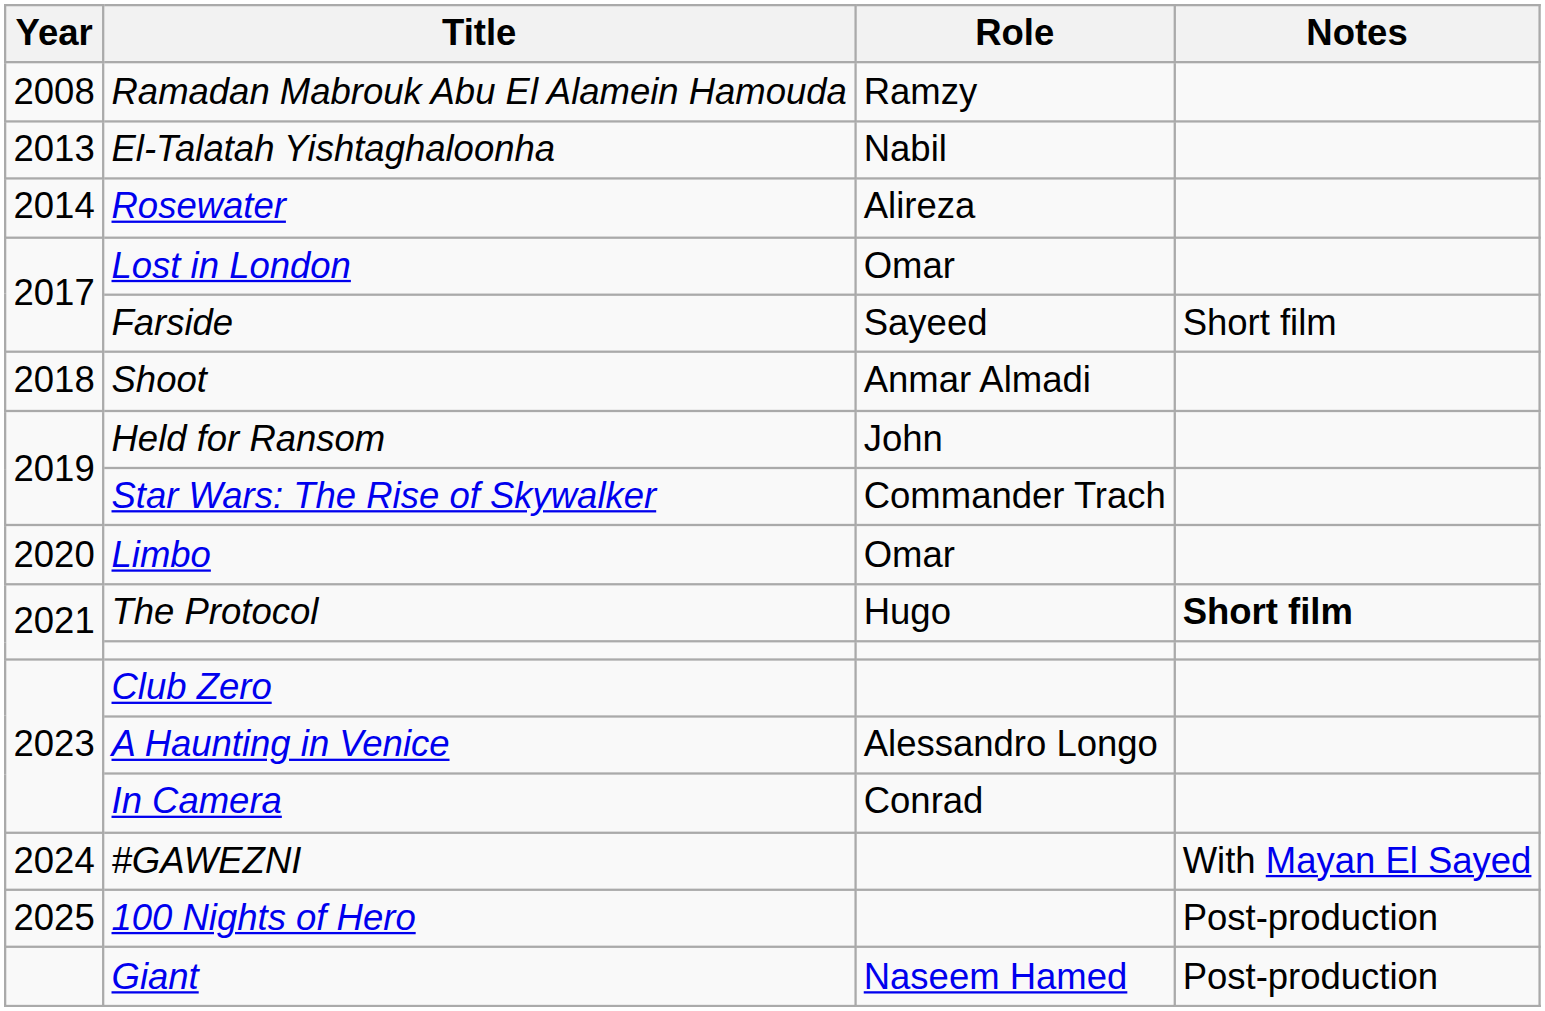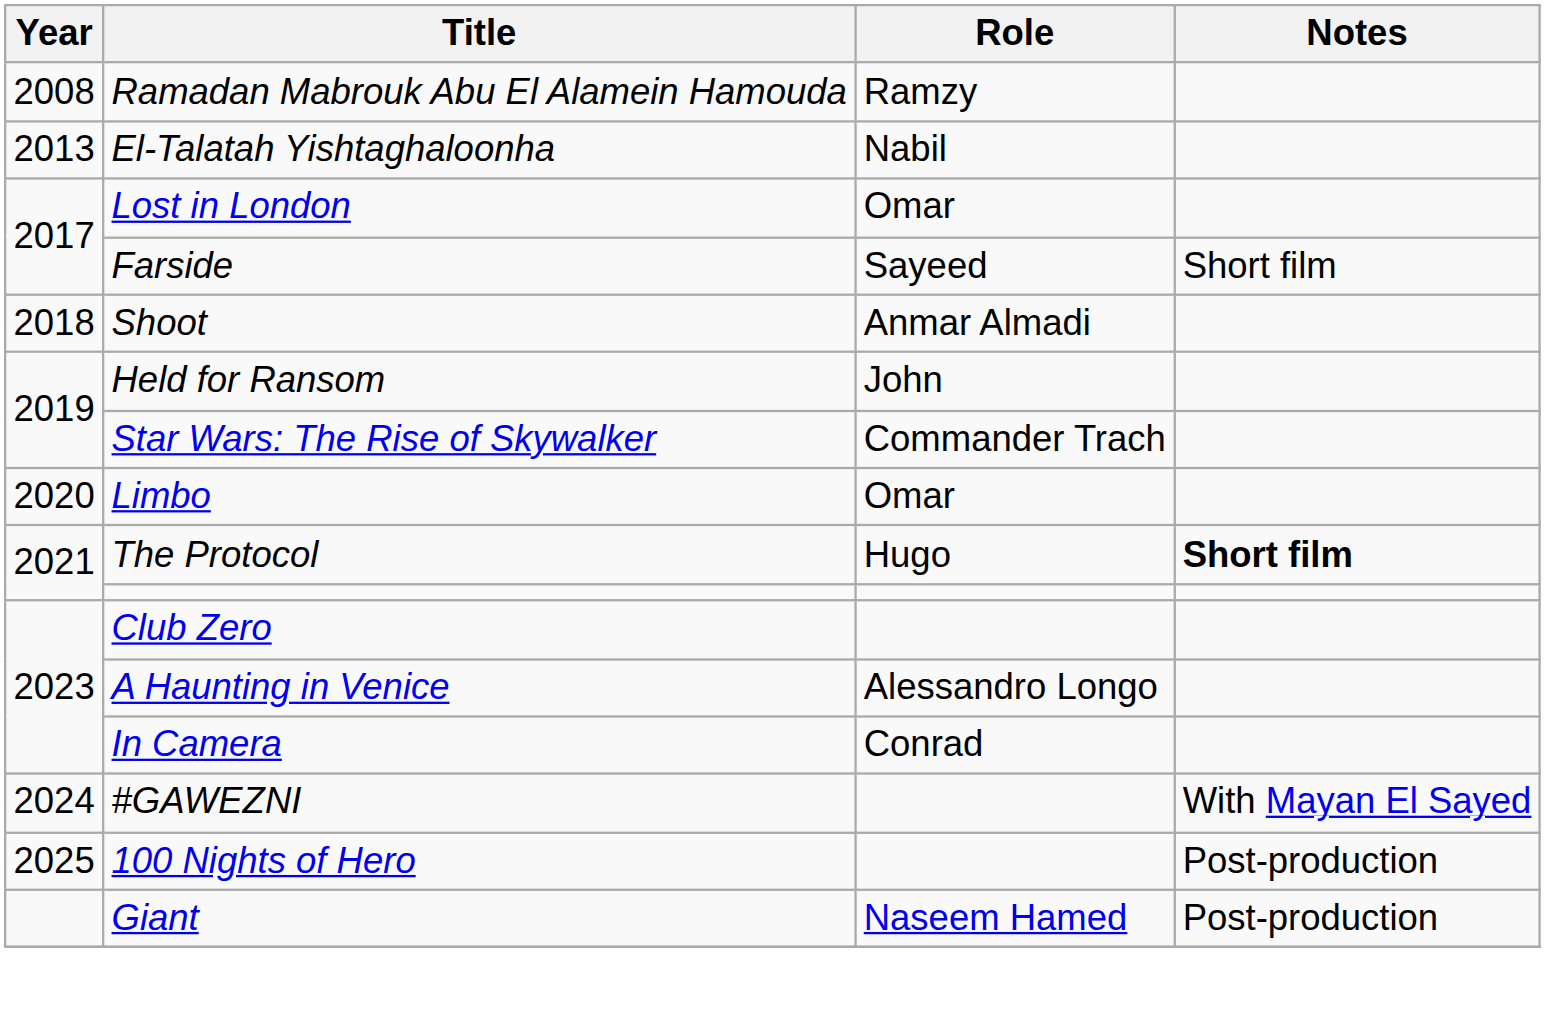 <table class="wikitable sortable">
 <tr>
 <th>Year</th>
 <th>Title</th>
 <th>Role</th>
 <th class="unsortable">Notes</th>
 </tr>
 <tr>
 <td>2008</td>
 <td><em>Ramadan Mabrouk Abu El Alamein Hamouda</em></td>
 <td>Ramzy</td>
 <td></td>
 </tr>
 <tr>
 <td>2013</td>
 <td><em>El-Talatah Yishtaghaloonha</em></td>
 <td>Nabil</td>
-<td></td>
-</tr>
-<tr>
-<td>2014</td>
-<td><em><a href='#'>Rosewater</a></em></td>
-<td>Alireza</td>
 <td></td>
 </tr>
 <tr>
 <td rowspan="2">2017</td>
 <td><em><a href='#'>Lost in London</a></em></td>
 <td>Omar</td>
 <td></td>
 </tr>
 <tr>
 <td><em>Farside</em></td>
 <td>Sayeed</td>
 <td>Short film</td>
 </tr>
 <tr>
 <td>2018</td>
 <td><em>Shoot</em></td>
 <td>Anmar Almadi</td>
 <td></td>
 </tr>
 <tr>
 <td rowspan="2">2019</td>
 <td><em>Held for Ransom</em></td>
 <td>John</td>
 <td></td>
 </tr>
 <tr>
 <td><em><a href='#'>Star Wars: The Rise of Skywalker</a></em></td>
 <td>Commander Trach</td>
 <td></td>
 </tr>
 <tr>
 <td>2020</td>
 <td><em><a href='#'>Limbo</a></em></td>
 <td>Omar</td>
 <td></td>
 </tr>
 <tr>
 <td rowspan="2">2021</td>
 <td><em>The Protocol</em></td>
 <td>Hugo</td>
 <td><strong>Short film</strong></td>
 </tr>
 <tr>
 <td><em></em></td>
 <td></td>
 <td></td>
 </tr>
 <tr>
 <td rowspan="3">2023</td>
 <td><em><a href='#'>Club Zero</a></em></td>
 <td></td>
 <td></td>
 </tr>
 <tr>
 <td><em><a href='#'>A Haunting in Venice</a></em></td>
 <td>Alessandro Longo</td>
 <td></td>
 </tr>
 <tr>
 <td><em><a href='#'>In Camera</a></em></td>
 <td>Conrad</td>
 <td></td>
 </tr>
 <tr>
 <td>2024</td>
 <td><em>#GAWEZNI</em></td>
 <td></td>
 <td>With <a href='#'>Mayan El Sayed</a></td>
 </tr>
 <tr>
 <td>2025</td>
 <td><em><a href='#'>100 Nights of Hero</a></em></td>
 <td></td>
 <td>Post-production</td>
 </tr>
 <tr>
 <td></td>
 <td><em><a href='#'>Giant</a></em></td>
 <td><a href='#'>Naseem Hamed</a></td>
 <td>Post-production</td>
 </tr>
 <tr>
 </tr>
 </table>
